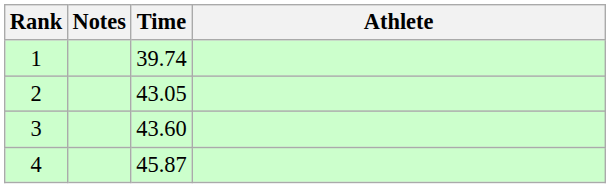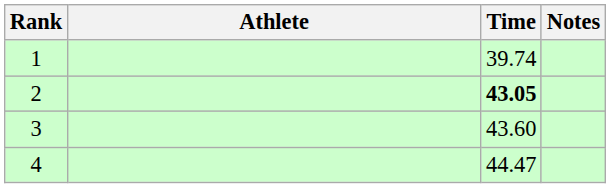 <table class="wikitable" style="text-align:center">
 <tr>
 <th>Rank</th>
+<th Style="width:18em">Athlete</th>
+<th>Time</th>
 <th>Notes</th>
-<th>Time</th>
-<th Style="width:18em">Athlete</th>
 </tr>
 <tr style="background:#cfc">
 <td>1</td>
+<td style="text-align:left"></td>
+<td>39.74</td>
 <td></td>
-<td>39.74</td>
-<td style="text-align:left"></td>
 </tr>
 <tr style="background:#cfc">
 <td>2</td>
+<td style="text-align:left"></td>
+<td><strong>43.05</strong></td>
 <td></td>
-<td>43.05</td>
-<td style="text-align:left"></td>
 </tr>
 <tr style="background:#cfc">
 <td>3</td>
+<td style="text-align:left"></td>
+<td>43.60</td>
 <td></td>
-<td>43.60</td>
-<td style="text-align:left"></td>
 </tr>
 <tr style="background:#cfc">
 <td>4</td>
+<td style="text-align:left"></td>
+<td>44.47</td>
 <td></td>
-<td>45.87</td>
-<td style="text-align:left"></td>
 </tr>
 </table>
